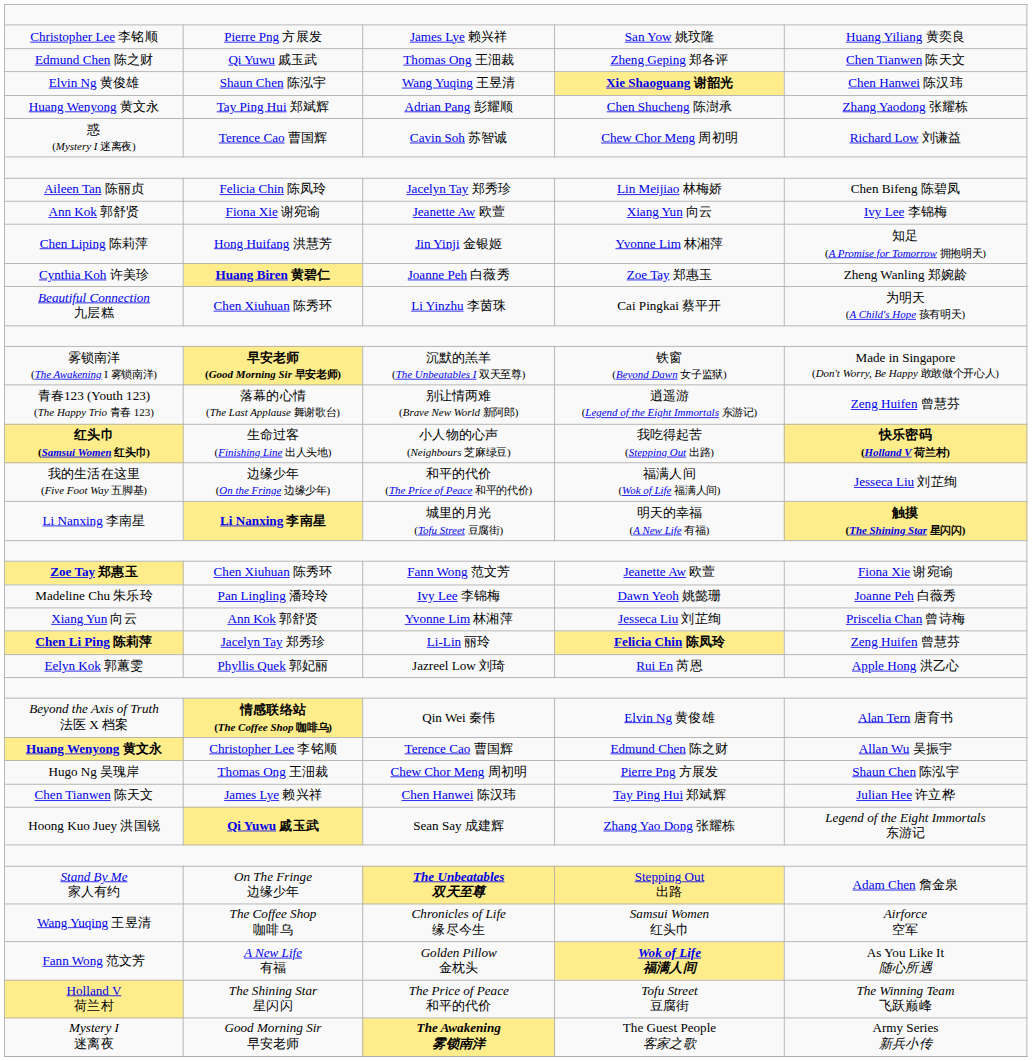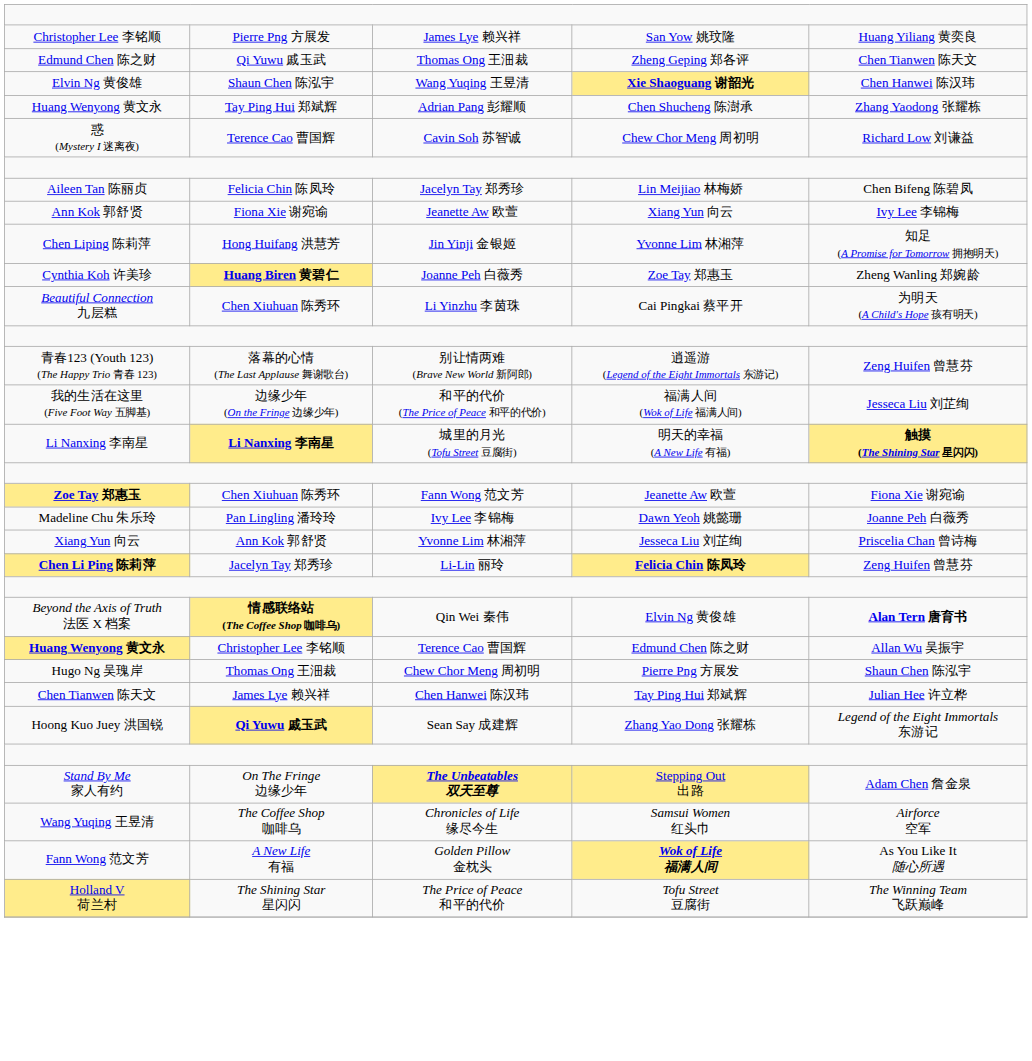 <table class=wikitable style="text-align:center;">
 <tr>
 <td colspan=5 valign="top" width="50%"><br><div></div></td>
 </tr>
 <tr>
 <td><a href='#'>Christopher Lee</a> 李铭顺</td>
 <td><a href='#'>Pierre Png</a> 方展发</td>
 <td><a href='#'>James Lye</a> 赖兴祥</td>
 <td><a href='#'>San Yow</a> 姚玟隆</td>
 <td><a href='#'>Huang Yiliang</a> 黄奕良</td>
 </tr>
 <tr>
 <td><a href='#'>Edmund Chen</a> 陈之财</td>
 <td><a href='#'>Qi Yuwu</a> 戚玉武</td>
 <td><a href='#'>Thomas Ong</a> 王沺裁</td>
 <td><a href='#'>Zheng Geping</a> 郑各评</td>
 <td><a href='#'>Chen Tianwen</a> 陈天文</td>
 </tr>
 <tr>
 <td><a href='#'>Elvin Ng</a> 黄俊雄</td>
 <td><a href='#'>Shaun Chen</a> 陈泓宇</td>
 <td><a href='#'>Wang Yuqing</a> 王昱清</td>
 <td bgcolor=#FFEC8B><strong><a href='#'>Xie Shaoguang</a> 谢韶光</strong></td>
 <td><a href='#'>Chen Hanwei</a> 陈汉玮</td>
 </tr>
 <tr>
 <td><a href='#'>Huang Wenyong</a> 黄文永</td>
 <td><a href='#'>Tay Ping Hui</a> 郑斌辉</td>
 <td><a href='#'>Adrian Pang</a> 彭耀顺</td>
 <td><a href='#'>Chen Shucheng</a> 陈澍承</td>
 <td><a href='#'>Zhang Yaodong</a> 张耀栋</td>
 </tr>
 <tr>
 <td>惑<br><small>(<em>Mystery I</em> 迷离夜)</small></td>
 <td><a href='#'>Terence Cao</a> 曹国辉</td>
 <td><a href='#'>Cavin Soh</a> 苏智诚</td>
 <td><a href='#'>Chew Chor Meng</a> 周初明</td>
 <td><a href='#'>Richard Low</a> 刘谦益</td>
 </tr>
 <tr>
 <td colspan=5 valign="top" width="50%" style="text-align:center;"><br><div></div></td>
 </tr>
 <tr>
 <td><a href='#'>Aileen Tan</a> 陈丽贞</td>
 <td><a href='#'>Felicia Chin</a> 陈凤玲</td>
 <td><a href='#'>Jacelyn Tay</a> 郑秀珍</td>
 <td><a href='#'>Lin Meijiao</a> 林梅娇</td>
 <td>Chen Bifeng 陈碧凤</td>
 </tr>
 <tr>
 <td><a href='#'>Ann Kok</a> 郭舒贤</td>
 <td><a href='#'>Fiona Xie</a> 谢宛谕</td>
 <td><a href='#'>Jeanette Aw</a> 欧萱</td>
 <td><a href='#'>Xiang Yun</a> 向云</td>
 <td><a href='#'>Ivy Lee</a> 李锦梅</td>
 </tr>
 <tr>
 <td><a href='#'>Chen Liping</a> 陈莉萍</td>
 <td><a href='#'>Hong Huifang</a> 洪慧芳</td>
 <td><a href='#'>Jin Yinji</a> 金银姬</td>
 <td><a href='#'>Yvonne Lim</a> 林湘萍</td>
 <td>知足<br><small>(<em><a href='#'>A Promise for Tomorrow</a></em> 拥抱明天)</small></td>
 </tr>
 <tr>
 <td><a href='#'>Cynthia Koh</a> 许美珍</td>
 <td bgcolor=#FFEC8B><strong><a href='#'>Huang Biren</a> 黄碧仁</strong></td>
 <td><a href='#'>Joanne Peh</a> 白薇秀</td>
 <td><a href='#'>Zoe Tay</a> 郑惠玉</td>
 <td>Zheng Wanling 郑婉龄</td>
 </tr>
 <tr>
 <td><em><a href='#'>Beautiful Connection</a></em><br>九层糕</td>
 <td><a href='#'>Chen Xiuhuan</a> 陈秀环</td>
 <td><a href='#'>Li Yinzhu</a> 李茵珠</td>
 <td>Cai Pingkai 蔡平开</td>
 <td>为明天<br><small>(<em><a href='#'>A Child's Hope</a></em> 孩有明天)</small></td>
 </tr>
 <tr>
 <td colspan=5 valign="top" width="50%"><br><div></div></td>
 </tr>
 <tr>
-<td>雾锁南洋<br><small>(<em><a href='#'>The Awakening</a></em> I 雾锁南洋)</small></td>
-<td bgcolor=#FFEC8B><strong>早安老师<br><small>(<em>Good Morning Sir</em> 早安老师)</small></strong></td>
-<td>沉默的羔羊<br><small>(<em><a href='#'>The Unbeatables I</a></em> 双天至尊)</small></td>
-<td>铁窗<br><small>(<em><a href='#'>Beyond Dawn</a></em> 女子监狱)</small></td>
-<td>Made in Singapore<br><small>(<em>Don't Worry, Be Happy</em> 敢敢做个开心人)</small></td>
-</tr>
-<tr>
 <td>青春123 (Youth 123)<br><small>(<em>The Happy Trio</em> 青春 123)</small></td>
 <td>落幕的心情<br><small>(<em>The Last Applause</em> 舞谢歌台)</small></td>
 <td>别让情两难<br><small>(<em>Brave New World</em> 新阿郎)</small></td>
 <td>逍遥游<br><small>(<em><a href='#'>Legend of the Eight Immortals</a></em> 东游记)</small></td>
 <td><a href='#'>Zeng Huifen</a> 曾慧芬</td>
-</tr>
-<tr>
-<td bgcolor=#FFEC8B><strong>红头巾<br><small>(<em><a href='#'>Samsui Women</a></em> 红头巾)</small></strong></td>
-<td>生命过客<br><small>(<em><a href='#'>Finishing Line</a></em> 出人头地)</small></td>
-<td>小人物的心声<br><small>(<em>Neighbours</em> 芝麻绿豆)</small></td>
-<td>我吃得起苦<br><small>(<em><a href='#'>Stepping Out</a></em> 出路)</small></td>
-<td bgcolor=#FFEC8B><strong>快乐密码<br><small>(<em><a href='#'>Holland V</a></em> 荷兰村)</small></strong></td>
 </tr>
 <tr>
 <td>我的生活在这里<br><small>(<em>Five Foot Way</em> 五脚基)</small></td>
 <td>边缘少年<br><small>(<em><a href='#'>On the Fringe</a></em> 边缘少年)</small></td>
 <td>和平的代价<br><small>(<em><a href='#'>The Price of Peace</a></em> 和平的代价)</small></td>
 <td>福满人间<br><small>(<em><a href='#'>Wok of Life</a></em> 福满人间)</small></td>
 <td><a href='#'>Jesseca Liu</a> 刘芷绚</td>
 </tr>
 <tr>
 <td><a href='#'>Li Nanxing</a> 李南星</td>
 <td bgcolor=#FFEC8B><strong><a href='#'>Li Nanxing</a> 李南星</strong></td>
 <td>城里的月光<br><small>(<em><a href='#'>Tofu Street</a></em> 豆腐街)</small></td>
 <td>明天的幸福<br><small>(<em><a href='#'>A New Life</a></em> 有福)</small></td>
 <td bgcolor=#FFEC8B><strong>触摸<br><small>(<em><a href='#'>The Shining Star</a></em> 星闪闪)</small></strong></td>
 </tr>
 <tr>
 <td colspan=5 valign="top" width="50%"><br><div></div></td>
 </tr>
 <tr>
 <td bgcolor=#FFEC8B><strong><a href='#'>Zoe Tay</a> 郑惠玉</strong></td>
 <td><a href='#'>Chen Xiuhuan</a> 陈秀环</td>
 <td><a href='#'>Fann Wong</a> 范文芳</td>
 <td><a href='#'>Jeanette Aw</a> 欧萱</td>
 <td><a href='#'>Fiona Xie</a> 谢宛谕</td>
 </tr>
 <tr>
 <td>Madeline Chu 朱乐玲</td>
 <td><a href='#'>Pan Lingling</a> 潘玲玲</td>
 <td><a href='#'>Ivy Lee</a> 李锦梅</td>
 <td><a href='#'>Dawn Yeoh</a> 姚懿珊</td>
 <td><a href='#'>Joanne Peh</a> 白薇秀</td>
 </tr>
 <tr>
 <td><a href='#'>Xiang Yun</a> 向云</td>
 <td><a href='#'>Ann Kok</a> 郭舒贤</td>
 <td><a href='#'>Yvonne Lim</a> 林湘萍</td>
 <td><a href='#'>Jesseca Liu</a> 刘芷绚</td>
 <td><a href='#'>Priscelia Chan</a> 曾诗梅</td>
 </tr>
 <tr>
 <td bgcolor=#FFEC8B><strong><a href='#'>Chen Li Ping</a> 陈莉萍</strong></td>
 <td><a href='#'>Jacelyn Tay</a> 郑秀珍</td>
 <td><a href='#'>Li-Lin</a> 丽玲</td>
 <td bgcolor=#FFEC8B><strong><a href='#'>Felicia Chin</a> 陈凤玲</strong></td>
 <td><a href='#'>Zeng Huifen</a> 曾慧芬</td>
 </tr>
 <tr>
-<td><a href='#'>Eelyn Kok</a> 郭蕙雯</td>
-<td><a href='#'>Phyllis Quek</a> 郭妃丽</td>
-<td>Jazreel Low 刘琦</td>
-<td><a href='#'>Rui En</a> 芮恩</td>
-<td><a href='#'>Apple Hong</a> 洪乙心</td>
-</tr>
-<tr>
 <td colspan=5 valign="top" width="50%"><br><div></div></td>
 </tr>
 <tr>
 <td><em>Beyond the Axis of Truth</em><br>法医 X 档案</td>
 <td bgcolor=#FFEC8B><strong>情感联络站<br><small>(<em>The Coffee Shop</em> 咖啡乌)</small></strong></td>
 <td>Qin Wei 秦伟</td>
 <td><a href='#'>Elvin Ng</a> 黄俊雄</td>
-<td><a href='#'>Alan Tern</a> 唐育书</td>
+<td><strong><a href='#'>Alan Tern</a> 唐育书</strong></td>
 </tr>
 <tr>
 <td bgcolor=#FFEC8B><strong><a href='#'>Huang Wenyong</a> 黄文永</strong></td>
 <td><a href='#'>Christopher Lee</a> 李铭顺</td>
 <td><a href='#'>Terence Cao</a> 曹国辉</td>
 <td><a href='#'>Edmund Chen</a> 陈之财</td>
 <td><a href='#'>Allan Wu</a> 吴振宇</td>
 </tr>
 <tr>
 <td>Hugo Ng 吴瑰岸</td>
 <td><a href='#'>Thomas Ong</a> 王沺裁</td>
 <td><a href='#'>Chew Chor Meng</a> 周初明</td>
 <td><a href='#'>Pierre Png</a> 方展发</td>
 <td><a href='#'>Shaun Chen</a> 陈泓宇</td>
 </tr>
 <tr>
 <td><a href='#'>Chen Tianwen</a> 陈天文</td>
 <td><a href='#'>James Lye</a> 赖兴祥</td>
 <td><a href='#'>Chen Hanwei</a> 陈汉玮</td>
 <td><a href='#'>Tay Ping Hui</a> 郑斌辉</td>
 <td><a href='#'>Julian Hee</a> 许立桦</td>
 </tr>
 <tr>
 <td>Hoong Kuo Juey 洪国锐</td>
 <td bgcolor=#FFEC8B><strong><a href='#'>Qi Yuwu</a> 戚玉武</strong></td>
 <td>Sean Say 成建辉</td>
 <td><a href='#'>Zhang Yao Dong</a> 张耀栋</td>
 <td><em>Legend of the Eight Immortals</em><br>东游记</td>
 </tr>
 <tr>
 <td colspan=5 valign="top" width="50%"><br><div></div></td>
 </tr>
 <tr>
 <td><em><a href='#'>Stand By Me</a></em><br> 家人有约</td>
 <td><em>On The Fringe</em><br>边缘少年</td>
 <td bgcolor=#FFEC8B><strong><em><a href='#'>The Unbeatables</a><em><br>双天至尊<strong></td>
 <td bgcolor=#FFEC8B></em></strong><a href='#'>Stepping Out</a></em><br>出路</strong></td>
 <td><a href='#'>Adam Chen</a> 詹金泉</td>
 </tr>
 <tr>
 <td><a href='#'>Wang Yuqing</a> 王昱清</td>
 <td><em>The Coffee Shop</em><br>咖啡乌</td>
 <td><em>Chronicles of Life</em><br>缘尽今生</td>
 <td><em>Samsui Women</em><br>红头巾</td>
 <td><em>Airforce</em><br>空军</td>
 </tr>
 <tr>
 <td><a href='#'>Fann Wong</a> 范文芳</td>
 <td><em><a href='#'>A New Life</a></em><br>有福</td>
 <td><em>Golden Pillow</em><br>金枕头</td>
 <td bgcolor=#FFEC8B><strong><em><a href='#'>Wok of Life</a><em><br>福满人间<strong></td>
 <td></em>As You Like It<em><br>随心所遇</td>
 </tr>
 <tr>
 <td bgcolor=#FFEC8B></em></strong><a href='#'>Holland V</a></em><br>荷兰村</strong></td>
 <td><em>The Shining Star</em><br>星闪闪</td>
 <td><em>The Price of Peace</em><br>和平的代价</td>
 <td><em>Tofu Street</em><br>豆腐街</td>
 <td><em>The Winning Team</em><br>飞跃巅峰</td>
 </tr>
 <tr>
-<td><em>Mystery I</em><br>迷离夜</td>
-<td><em>Good Morning Sir</em><br>早安老师</td>
-<td bgcolor=#FFEC8B><strong><em>The Awakening<em><br>雾锁南洋<strong></td>
-<td></em>The Guest People<em><br>客家之歌</td>
-<td></em>Army Series<em><br>新兵小传</td>
-</tr>
-<tr>
 </tr>
 </table>
